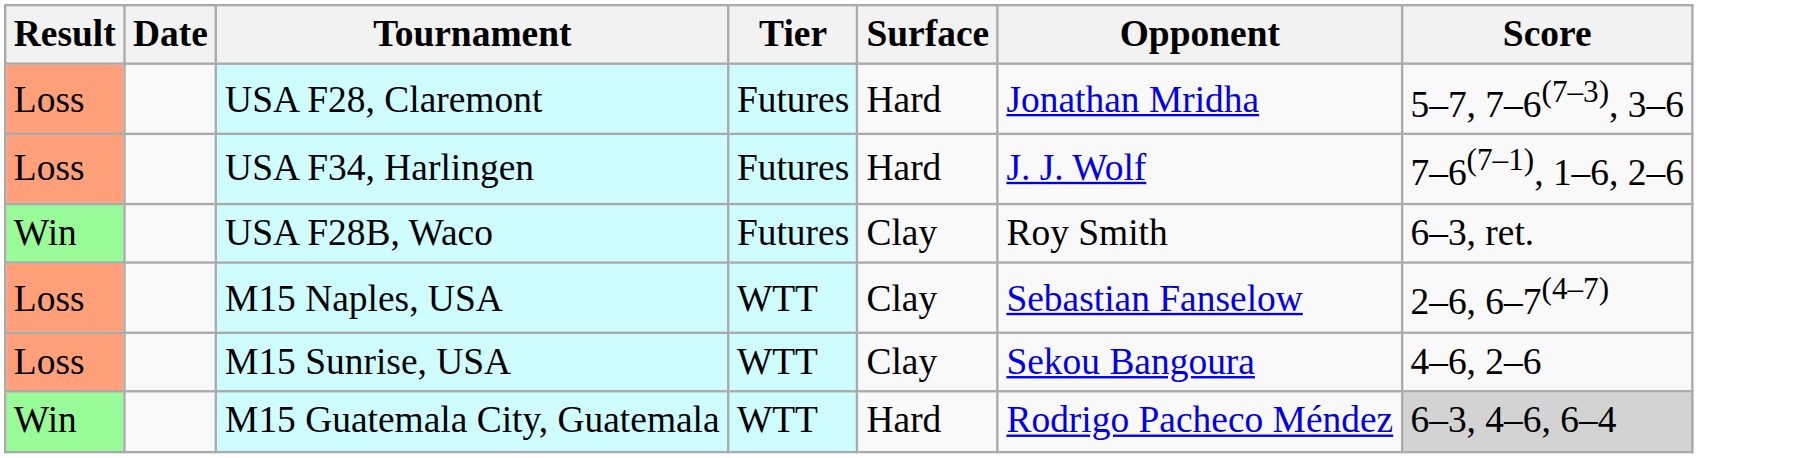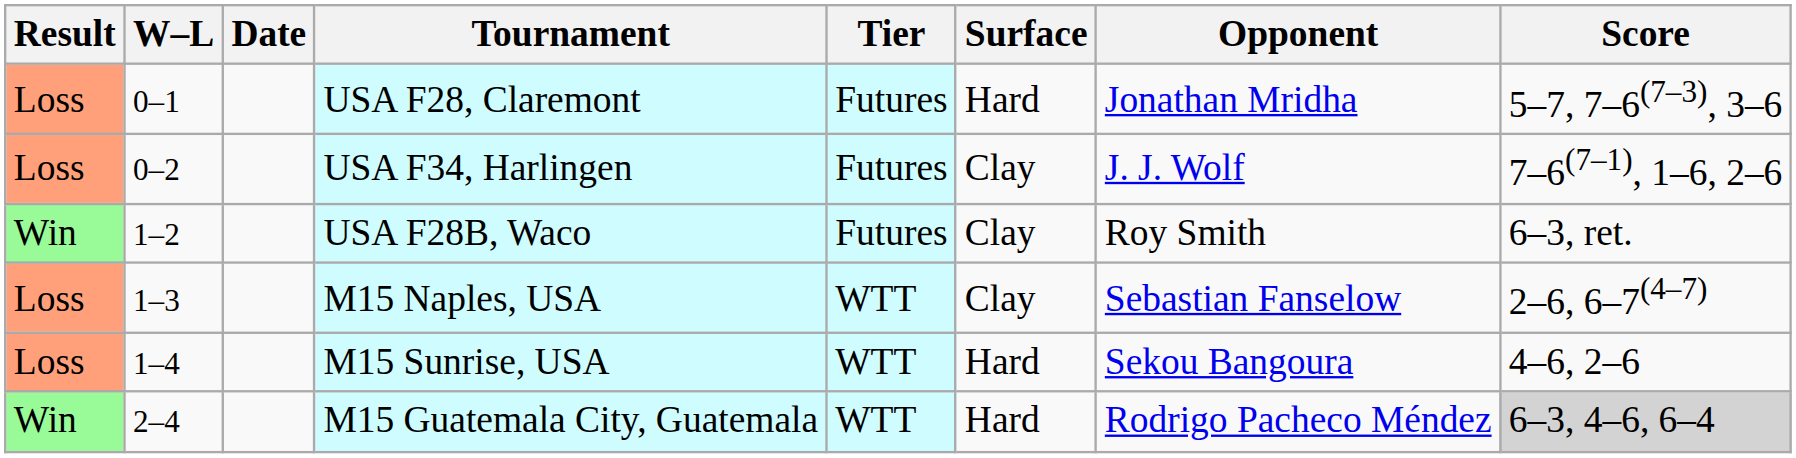 <table class="sortable wikitable">
 <tr>
 <th>Result</th>
+<th class="unsortable">W–L</th>
 <th>Date</th>
 <th>Tournament</th>
 <th>Tier</th>
 <th>Surface</th>
 <th>Opponent</th>
 <th class="unsortable">Score</th>
 </tr>
 <tr>
 <td bgcolor=FFA07A>Loss</td>
+<td><small>0–1</small></td>
 <td></td>
 <td style="background:#cffcff;">USA F28, Claremont</td>
 <td style="background:#cffcff;">Futures</td>
 <td>Hard</td>
 <td> <a href='#'>Jonathan Mridha</a></td>
 <td>5–7, 7–6<sup>(7–3)</sup>, 3–6</td>
 </tr>
 <tr>
 <td bgcolor=FFA07A>Loss</td>
+<td><small>0–2</small></td>
 <td></td>
 <td style="background:#cffcff;">USA F34, Harlingen</td>
 <td style="background:#cffcff;">Futures</td>
-<td>Hard</td>
+<td>Clay</td>
 <td> <a href='#'>J. J. Wolf</a></td>
 <td>7–6<sup>(7–1)</sup>, 1–6, 2–6</td>
 </tr>
 <tr>
 <td bgcolor=98fb98>Win</td>
+<td><small>1–2</small></td>
 <td></td>
 <td style="background:#cffcff;">USA F28B, Waco</td>
 <td style="background:#cffcff;">Futures</td>
 <td>Clay</td>
 <td> Roy Smith</td>
 <td>6–3, ret.</td>
 </tr>
 <tr>
 <td bgcolor=FFA07A>Loss</td>
+<td><small>1–3</small></td>
 <td></td>
 <td style="background:#cffcff;">M15 Naples, USA</td>
 <td style="background:#cffcff;">WTT</td>
 <td>Clay</td>
 <td> <a href='#'>Sebastian Fanselow</a></td>
 <td>2–6, 6–7<sup>(4–7)</sup></td>
 </tr>
 <tr>
 <td bgcolor=FFA07A>Loss</td>
+<td><small>1–4</small></td>
 <td></td>
 <td style="background:#cffcff;">M15 Sunrise, USA</td>
 <td style="background:#cffcff;">WTT</td>
-<td>Clay</td>
+<td>Hard</td>
 <td> <a href='#'>Sekou Bangoura</a></td>
 <td>4–6, 2–6</td>
 </tr>
 <tr>
 <td bgcolor=98fb98>Win</td>
+<td><small>2–4</small></td>
 <td></td>
 <td style="background:#cffcff;">M15 Guatemala City, Guatemala</td>
 <td style="background:#cffcff;">WTT</td>
 <td>Hard</td>
 <td> <a href='#'>Rodrigo Pacheco Méndez</a></td>
 <td style="background: lightgrey;">6–3, 4–6, 6–4</td>
 </tr>
 </table>
